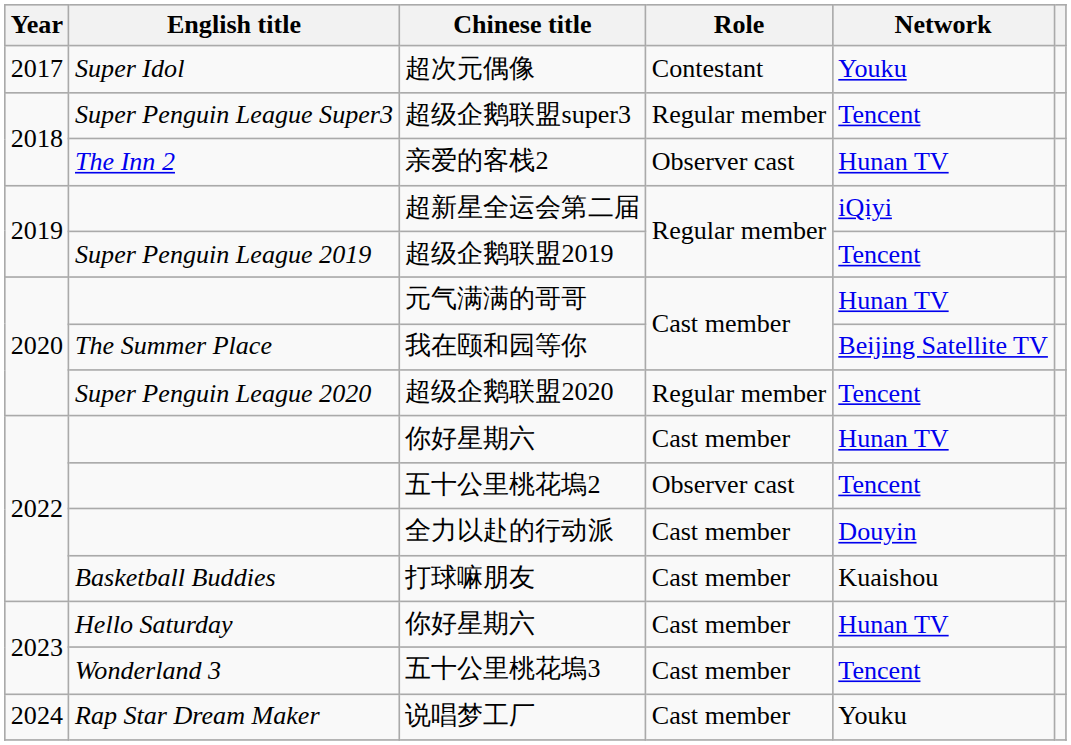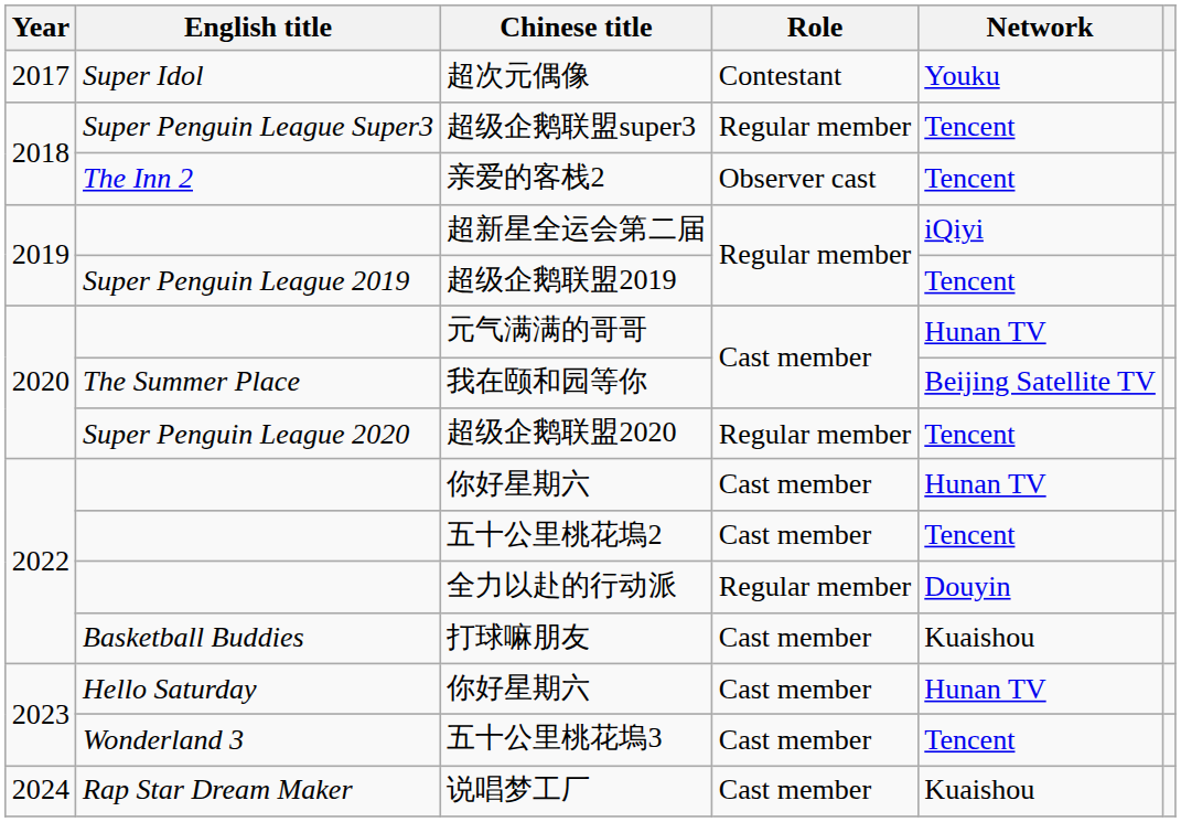 <table class="wikitable">
 <tr>
 <th width=10>Year</th>
 <th>English title</th>
 <th>Chinese title</th>
 <th>Role</th>
 <th>Network</th>
 <th></th>
 </tr>
 <tr>
 <td>2017</td>
 <td><em>Super Idol</em></td>
 <td>超次元偶像</td>
 <td>Contestant</td>
 <td><a href='#'>Youku</a></td>
 <td></td>
 </tr>
 <tr>
 <td rowspan="2">2018</td>
 <td><em>Super Penguin League Super3</em></td>
 <td>超级企鹅联盟super3</td>
 <td>Regular member</td>
 <td><a href='#'>Tencent</a></td>
 <td></td>
 </tr>
 <tr>
 <td><em><a href='#'>The Inn 2</a></em></td>
 <td>亲爱的客栈2</td>
 <td>Observer cast</td>
-<td><a href='#'>Hunan TV</a></td>
+<td><a href='#'>Tencent</a></td>
 <td></td>
 </tr>
 <tr>
 <td rowspan="2">2019</td>
 <td><em></em></td>
 <td>超新星全运会第二届</td>
 <td rowspan="2">Regular member</td>
 <td><a href='#'>iQiyi</a></td>
 <td></td>
 </tr>
 <tr>
 <td><em>Super Penguin League 2019</em></td>
 <td>超级企鹅联盟2019</td>
 <td><a href='#'>Tencent</a></td>
 <td></td>
 </tr>
 <tr>
 <td rowspan="3">2020</td>
 <td><em></em></td>
 <td>元气满满的哥哥</td>
 <td rowspan="2">Cast member</td>
 <td><a href='#'>Hunan TV</a></td>
 <td></td>
 </tr>
 <tr>
 <td><em>The Summer Place</em></td>
 <td>我在颐和园等你</td>
 <td><a href='#'>Beijing Satellite TV</a></td>
 <td></td>
 </tr>
 <tr>
 <td><em>Super Penguin League 2020</em></td>
 <td>超级企鹅联盟2020</td>
 <td>Regular member</td>
 <td><a href='#'>Tencent</a></td>
 <td></td>
 </tr>
 <tr>
 <td rowspan="4">2022</td>
 <td><em></em></td>
 <td>你好星期六</td>
 <td>Cast member</td>
 <td><a href='#'>Hunan TV</a></td>
 <td></td>
 </tr>
 <tr>
 <td><em></em></td>
 <td>五十公里桃花塢2</td>
-<td>Observer cast</td>
+<td>Cast member</td>
 <td><a href='#'>Tencent</a></td>
 <td></td>
 </tr>
 <tr>
 <td><em></em></td>
 <td>全力以赴的行动派</td>
-<td>Cast member</td>
+<td>Regular member</td>
 <td><a href='#'>Douyin</a></td>
 <td></td>
 </tr>
 <tr>
 <td><em>Basketball Buddies</em></td>
 <td>打球嘛朋友</td>
 <td>Cast member</td>
 <td>Kuaishou</td>
 <td></td>
 </tr>
 <tr>
 <td rowspan="2">2023</td>
 <td><em>Hello Saturday</em></td>
 <td>你好星期六</td>
 <td>Cast member</td>
 <td><a href='#'>Hunan TV</a></td>
 <td></td>
 </tr>
 <tr>
 <td><em>Wonderland 3</em></td>
 <td>五十公里桃花塢3</td>
 <td>Cast member</td>
 <td><a href='#'>Tencent</a></td>
 <td></td>
 </tr>
 <tr>
 <td>2024</td>
 <td><em>Rap Star Dream Maker</em></td>
 <td>说唱梦工厂</td>
 <td>Cast member</td>
-<td>Youku</td>
+<td>Kuaishou</td>
 <td></td>
 </tr>
 </table>
